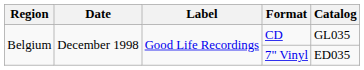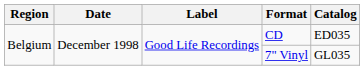 <table class="wikitable" summary="As Friends Rust / Discount has been released several times since 1998 across a variety of media and markets">
 <tr>
 <th scope="col">Region</th>
 <th scope="col">Date</th>
 <th scope="col">Label</th>
 <th scope="col">Format</th>
 <th scope="col">Catalog</th>
 </tr>
 <tr>
 <td rowspan="2">Belgium</td>
 <td rowspan="2">December 1998</td>
 <td rowspan="2"><a href='#'>Good Life Recordings</a></td>
 <td><a href='#'>CD</a></td>
-<td>GL035</td>
+<td>ED035</td>
 </tr>
 <tr>
 <td><a href='#'>7" Vinyl</a></td>
-<td>ED035</td>
+<td>GL035</td>
 </tr>
 </table>
